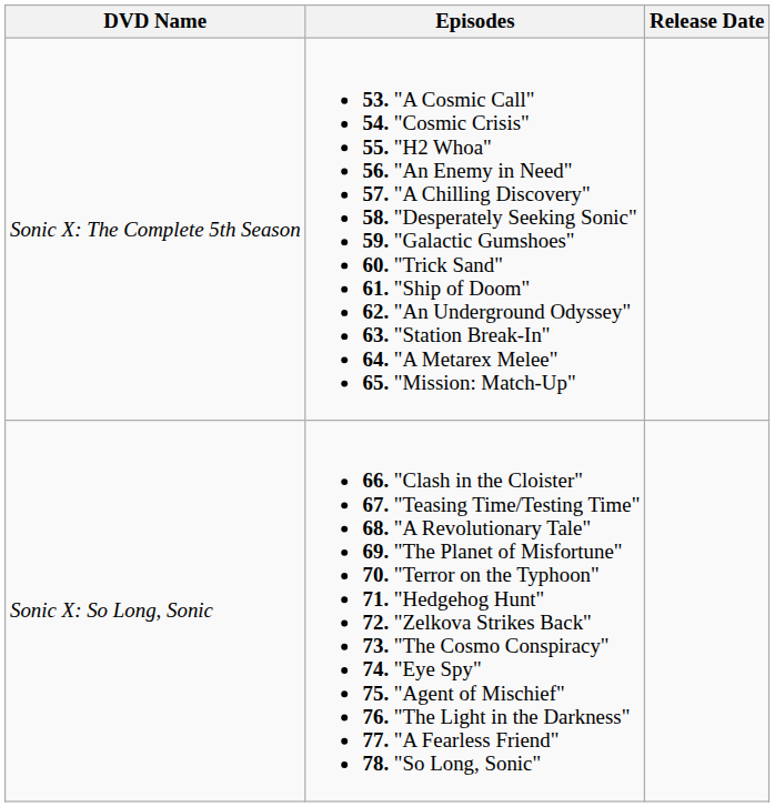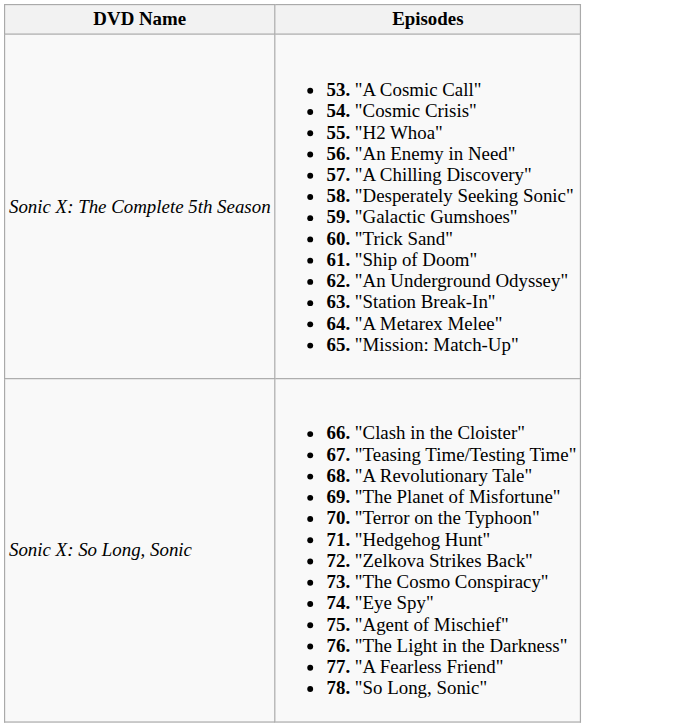 <table class="wikitable">
 <tr>
 <th><strong>DVD Name</strong></th>
 <th><strong>Episodes</strong></th>
-<th><strong>Release Date</strong></th>
 </tr>
 <tr>
 <td><em>Sonic X: The Complete 5th Season</em></td>
 <td><br><ul><li><strong>53.</strong> "A Cosmic Call"</li><li><strong>54.</strong> "Cosmic Crisis"</li><li><strong>55.</strong> "H2 Whoa"</li><li><strong>56.</strong> "An Enemy in Need"</li><li><strong>57.</strong> "A Chilling Discovery"</li><li><strong>58.</strong> "Desperately Seeking Sonic"</li><li><strong>59.</strong> "Galactic Gumshoes"</li><li><strong>60.</strong> "Trick Sand"</li><li><strong>61.</strong> "Ship of Doom"</li><li><strong>62.</strong> "An Underground Odyssey"</li><li><strong>63.</strong> "Station Break-In"</li><li><strong>64.</strong> "A Metarex Melee"</li><li><strong>65.</strong> "Mission: Match-Up"</li></ul></td>
-<td></td>
 </tr>
 <tr>
 <td><em>Sonic X: So Long, Sonic</em></td>
 <td><br><ul><li><strong>66.</strong> "Clash in the Cloister"</li><li><strong>67.</strong> "Teasing Time/Testing Time"</li><li><strong>68.</strong> "A Revolutionary Tale"</li><li><strong>69.</strong> "The Planet of Misfortune"</li><li><strong>70.</strong> "Terror on the Typhoon"</li><li><strong>71.</strong> "Hedgehog Hunt"</li><li><strong>72.</strong> "Zelkova Strikes Back"</li><li><strong>73.</strong> "The Cosmo Conspiracy"</li><li><strong>74.</strong> "Eye Spy"</li><li><strong>75.</strong> "Agent of Mischief"</li><li><strong>76.</strong> "The Light in the Darkness"</li><li><strong>77.</strong> "A Fearless Friend"</li><li><strong>78.</strong> "So Long, Sonic"</li></ul></td>
-<td></td>
 </tr>
 </table>
